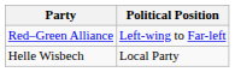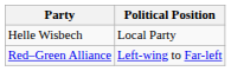 <table class="wikitable mw-collapsible mw-collapsed">
 <tr>
 <th>Party</th>
 <th>Political Position</th>
 </tr>
 <tr>
+<td>Helle Wisbech</td>
+<td>Local Party</td>
+</tr>
+<tr>
 <td><a href='#'>Red–Green Alliance</a></td>
 <td><a href='#'>Left-wing</a> to <a href='#'>Far-left</a></td>
 </tr>
-<tr>
-<td>Helle Wisbech</td>
-<td>Local Party</td>
-</tr>
 </table>
